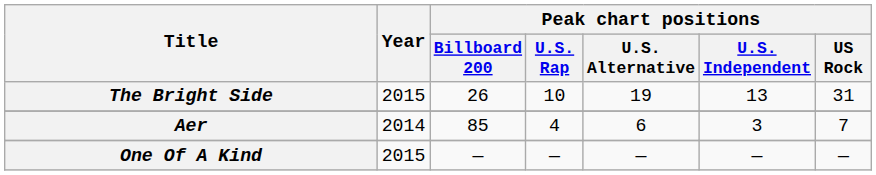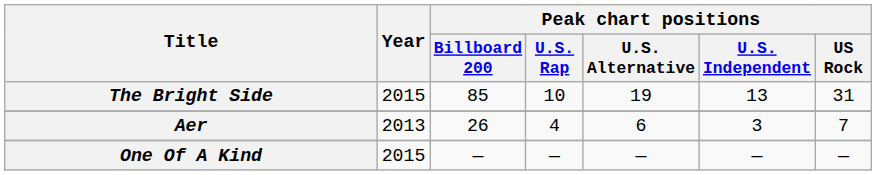 <table class="wikitable plainrowheaders" style="text-align:center;">
 <tr>
 <th scope="col" rowspan="2" style="width:20em;">Title</th>
 <th scope="col" rowspan="2">Year</th>
 <th scope="col" colspan="5">Peak chart positions</th>
 </tr>
 <tr>
 <th scope="col" style="width:3em;font-size:90%;"><a href='#'>Billboard 200</a></th>
 <th scope="col" style="width:3em;font-size:90%;"><a href='#'>U.S. Rap</a></th>
 <th scope="col" style="width:3em;font-size:90%;">U.S. Alternative</th>
 <th scope="col" style="width:3em;font-size:90%;"><a href='#'>U.S. Independent</a></th>
 <th scope="col" style="width:3em;font-size:90%;">US Rock</th>
 </tr>
 <tr>
 <th scope="row"><em>The Bright Side</em></th>
 <td rowspan="1">2015</td>
-<td>26</td>
+<td>85</td>
 <td>10</td>
 <td>19</td>
 <td>13</td>
 <td>31</td>
 </tr>
 <tr>
 </tr>
 <tr>
 <th scope="row"><em>Aer</em></th>
-<td rowspan="1">2014</td>
-<td>85</td>
+<td rowspan="1">2013</td>
+<td>26</td>
 <td>4</td>
 <td>6</td>
 <td>3</td>
 <td>7</td>
 </tr>
 <tr>
 </tr>
 <tr>
 <th scope="row"><em>One Of A Kind</em></th>
 <td rowspan="1">2015</td>
 <td>—</td>
 <td>—</td>
 <td>—</td>
 <td>—</td>
 <td>—</td>
 </tr>
 </table>
